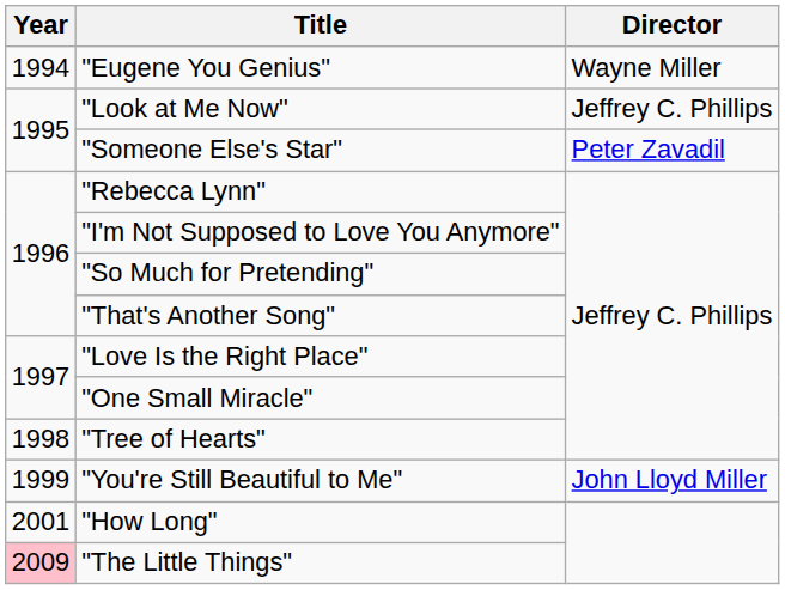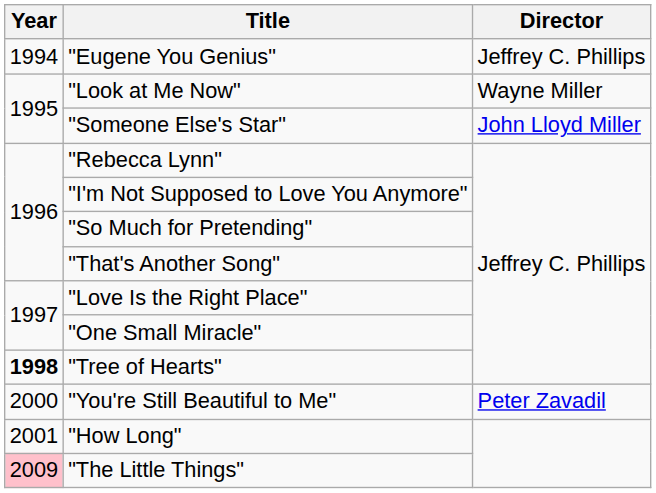 <table class="wikitable">
 <tr>
 <th>Year</th>
 <th>Title</th>
 <th>Director</th>
 </tr>
 <tr>
 <td>1994</td>
 <td>"Eugene You Genius"</td>
-<td>Wayne Miller</td>
+<td>Jeffrey C. Phillips</td>
 </tr>
 <tr>
 <td rowspan="2">1995</td>
 <td>"Look at Me Now"</td>
-<td>Jeffrey C. Phillips</td>
+<td>Wayne Miller</td>
 </tr>
 <tr>
 <td>"Someone Else's Star"</td>
-<td><a href='#'>Peter Zavadil</a></td>
+<td><a href='#'>John Lloyd Miller</a></td>
 </tr>
 <tr>
 <td rowspan="4">1996</td>
 <td>"Rebecca Lynn"</td>
 <td rowspan="7">Jeffrey C. Phillips</td>
 </tr>
 <tr>
 <td>"I'm Not Supposed to Love You Anymore"</td>
 </tr>
 <tr>
 <td>"So Much for Pretending"</td>
 </tr>
 <tr>
 <td>"That's Another Song"</td>
 </tr>
 <tr>
 <td rowspan="2">1997</td>
 <td>"Love Is the Right Place"</td>
 </tr>
 <tr>
 <td>"One Small Miracle"</td>
 </tr>
 <tr>
-<td>1998</td>
+<td><strong>1998</strong></td>
 <td>"Tree of Hearts"</td>
 </tr>
 <tr>
-<td>1999</td>
+<td>2000</td>
 <td>"You're Still Beautiful to Me"</td>
-<td><a href='#'>John Lloyd Miller</a></td>
+<td><a href='#'>Peter Zavadil</a></td>
 </tr>
 <tr>
 <td>2001</td>
 <td>"How Long"</td>
 </tr>
 <tr>
 <td style="background: pink;">2009</td>
 <td>"The Little Things"</td>
 </tr>
 </table>
